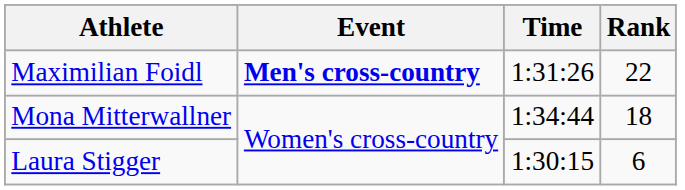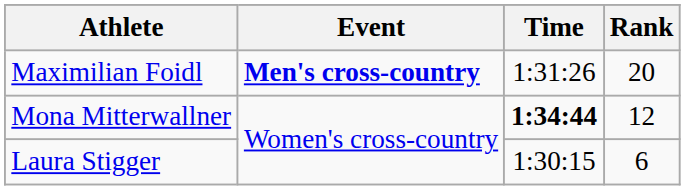 <table class=wikitable style=font-size:90%;text-align:center>
 <tr>
 <th>Athlete</th>
 <th>Event</th>
 <th>Time</th>
 <th>Rank</th>
 </tr>
 <tr align=center>
 <td align=left><a href='#'>Maximilian Foidl</a></td>
 <td align=left><strong><a href='#'>Men's cross-country</a></strong></td>
 <td>1:31:26</td>
-<td>22</td>
+<td>20</td>
 </tr>
 <tr align=center>
 <td align=left><a href='#'>Mona Mitterwallner</a></td>
 <td align=left rowspan=2><a href='#'>Women's cross-country</a></td>
-<td>1:34:44</td>
-<td>18</td>
+<td><strong>1:34:44</strong></td>
+<td>12</td>
 </tr>
 <tr align=center>
 <td align=left><a href='#'>Laura Stigger</a></td>
 <td>1:30:15</td>
 <td>6</td>
 </tr>
 </table>
